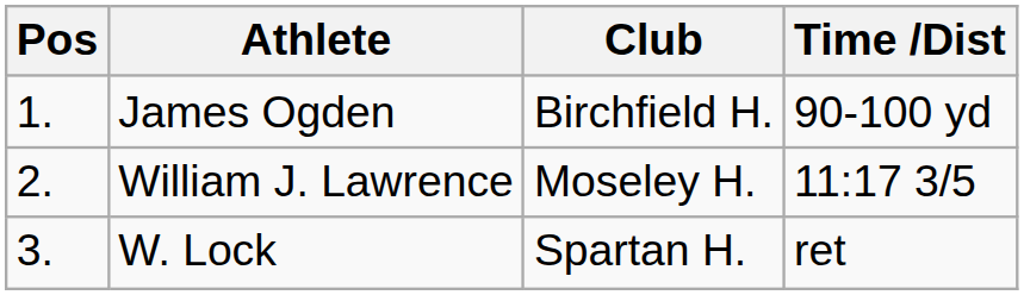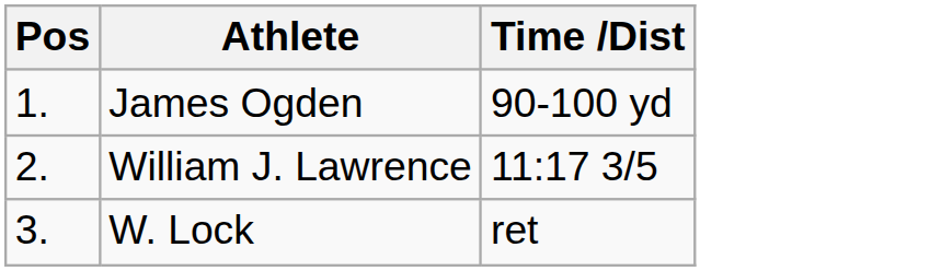 <table class="wikitable">
 <tr>
 <th>Pos</th>
 <th>Athlete</th>
-<th>Club</th>
 <th>Time /Dist</th>
 </tr>
 <tr>
 <td>1.</td>
 <td>James Ogden</td>
-<td>Birchfield H.</td>
 <td>90-100 yd</td>
 </tr>
 <tr>
 <td>2.</td>
 <td>William J. Lawrence</td>
-<td>Moseley H.</td>
 <td>11:17 3/5</td>
 </tr>
 <tr>
 <td>3.</td>
 <td>W. Lock</td>
-<td>Spartan H.</td>
 <td>ret</td>
 </tr>
 </table>
